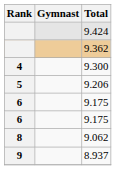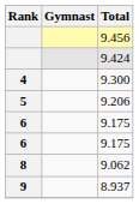 <table class="wikitable sortable" style="text-align:center; font-size:95%">
 <tr>
 <th scope=col>Rank</th>
 <th scope=col>Gymnast</th>
 <th scope=col>Total</th>
 </tr>
+<tr bgcolor=fffcaf>
+<th scope=row style="text-align:center"></th>
+<td align=left></td>
+<td>9.456</td>
+</tr>
 <tr bgcolor=e5e5e5>
 <th scope=row style="text-align:center"></th>
 <td align=left></td>
 <td>9.424</td>
-</tr>
-<tr bgcolor=eecc99>
-<th scope=row style="text-align:center"></th>
-<td align=left></td>
-<td>9.362</td>
 </tr>
 <tr>
 <th scope=row style="text-align:center">4</th>
 <td align=left></td>
 <td>9.300</td>
 </tr>
 <tr>
 <th scope=row style="text-align:center">5</th>
 <td align=left></td>
 <td>9.206</td>
 </tr>
 <tr>
 <th scope=row style="text-align:center">6</th>
 <td align=left></td>
 <td>9.175</td>
 </tr>
 <tr>
 <th scope=row style="text-align:center">6</th>
 <td align=left></td>
 <td>9.175</td>
 </tr>
 <tr>
 <th scope=row style="text-align:center">8</th>
 <td align=left></td>
 <td>9.062</td>
 </tr>
 <tr>
 <th scope=row style="text-align:center">9</th>
 <td align=left></td>
 <td>8.937</td>
 </tr>
 <tr>
 </tr>
 </table>
